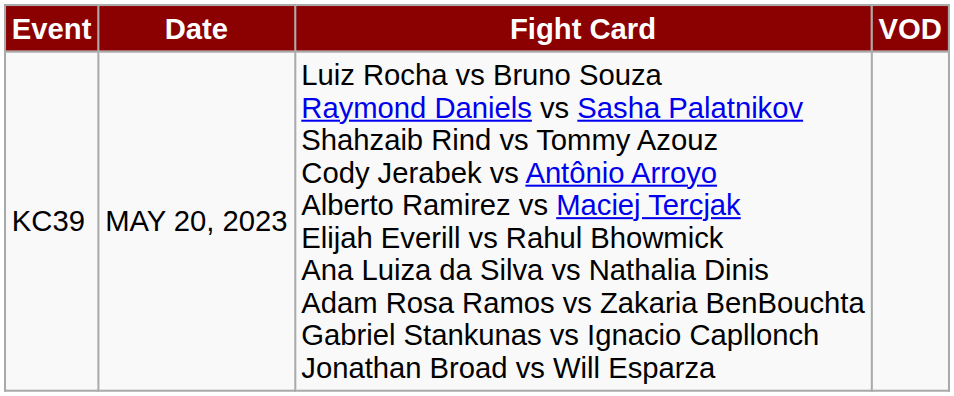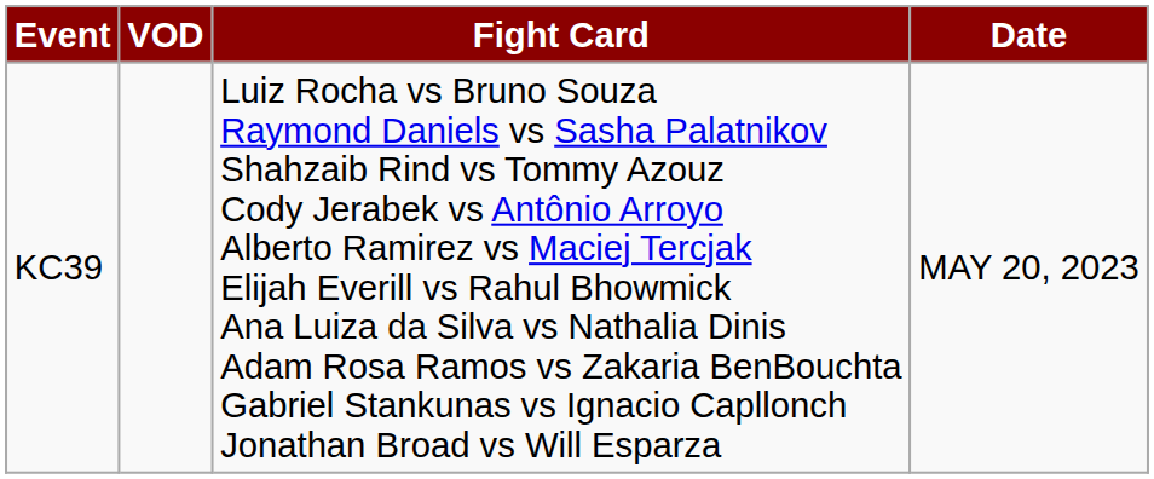 <table class="sortable wikitable succession-box" style="font-size:90%;">
 <tr>
 <th scope="col" style="background:#8B0000; color:white;">Event</th>
+<th scope="col" style="background:#8B0000; color:white;">VOD</th>
+<th scope="col" style="background:#8B0000; color:white;">Fight Card</th>
 <th scope="col" style="background:#8B0000; color:white;">Date</th>
-<th scope="col" style="background:#8B0000; color:white;">Fight Card</th>
-<th scope="col" style="background:#8B0000; color:white;">VOD</th>
 </tr>
 <tr>
 <td>KC39</td>
+<td></td>
+<td>Luiz Rocha vs Bruno Souza<br><a href='#'>Raymond Daniels</a> vs <a href='#'>Sasha Palatnikov</a><br>Shahzaib Rind vs Tommy Azouz<br>Cody Jerabek vs <a href='#'>Antônio Arroyo</a><br>Alberto Ramirez vs <a href='#'>Maciej Tercjak</a><br>Elijah Everill vs Rahul Bhowmick<br>Ana Luiza da Silva vs Nathalia Dinis<br>Adam Rosa Ramos vs Zakaria BenBouchta<br>Gabriel Stankunas vs Ignacio Capllonch<br>Jonathan Broad vs Will Esparza</td>
 <td>MAY 20, 2023</td>
-<td>Luiz Rocha vs Bruno Souza<br><a href='#'>Raymond Daniels</a> vs <a href='#'>Sasha Palatnikov</a><br>Shahzaib Rind vs Tommy Azouz<br>Cody Jerabek vs <a href='#'>Antônio Arroyo</a><br>Alberto Ramirez vs <a href='#'>Maciej Tercjak</a><br>Elijah Everill vs Rahul Bhowmick<br>Ana Luiza da Silva vs Nathalia Dinis<br>Adam Rosa Ramos vs Zakaria BenBouchta<br>Gabriel Stankunas vs Ignacio Capllonch<br>Jonathan Broad vs Will Esparza</td>
-<td></td>
 </tr>
 </table>
